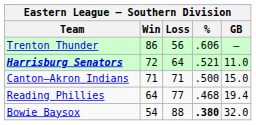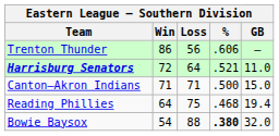 <table class="wikitable">
 <tr>
 <th colspan="5">Eastern League – Southern Division</th>
 </tr>
 <tr>
 <th width="55%">Team</th>
 <th>Win</th>
 <th>Loss</th>
 <th>%</th>
 <th>GB</th>
 </tr>
 <tr align=center bgcolor="#CCFFCC">
 <td align=left><a href='#'>Trenton Thunder</a></td>
 <td>86</td>
 <td>56</td>
 <td>.606</td>
 <td>–</td>
 </tr>
 <tr align=center bgcolor="#CCFFCC">
 <td align=left><strong><em><a href='#'>Harrisburg Senators</a></em></strong></td>
 <td>72</td>
 <td>64</td>
 <td>.521</td>
 <td>11.0</td>
 </tr>
 <tr align=center>
 <td align=left><a href='#'>Canton–Akron Indians</a></td>
 <td>71</td>
 <td>71</td>
 <td>.500</td>
 <td>15.0</td>
 </tr>
 <tr align=center>
 <td align=left><a href='#'>Reading Phillies</a></td>
 <td>64</td>
-<td>77</td>
+<td>75</td>
 <td>.468</td>
 <td>19.4</td>
 </tr>
 <tr align=center>
 <td align=left><a href='#'>Bowie Baysox</a></td>
 <td>54</td>
 <td>88</td>
 <td><strong>.380</strong></td>
 <td>32.0</td>
 </tr>
 </table>
